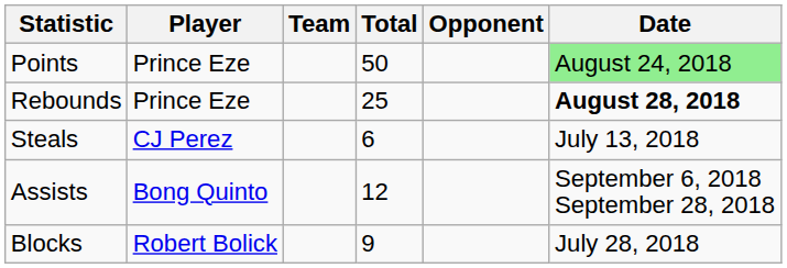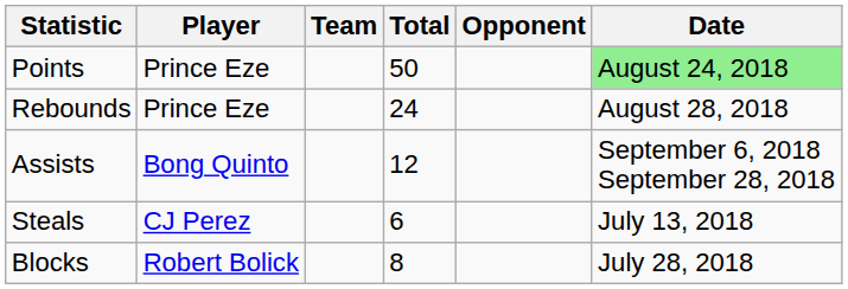 <table class=wikitable>
 <tr>
 <th>Statistic</th>
 <th>Player</th>
 <th>Team</th>
 <th>Total</th>
 <th>Opponent</th>
 <th>Date</th>
 </tr>
 <tr>
 <td>Points</td>
 <td> Prince Eze</td>
 <td></td>
 <td>50</td>
 <td></td>
 <td style="background: lightgreen;">August 24, 2018</td>
 </tr>
 <tr>
 <td>Rebounds</td>
 <td> Prince Eze</td>
 <td></td>
-<td>25</td>
+<td>24</td>
 <td></td>
-<td><strong>August 28, 2018</strong></td>
+<td>August 28, 2018</td>
+</tr>
+<tr>
+<td>Assists</td>
+<td> <a href='#'>Bong Quinto</a></td>
+<td></td>
+<td>12</td>
+<td><br></td>
+<td>September 6, 2018<br>September 28, 2018</td>
 </tr>
 <tr>
 <td>Steals</td>
 <td> <a href='#'>CJ Perez</a></td>
 <td></td>
 <td>6</td>
 <td></td>
 <td>July 13, 2018</td>
 </tr>
 <tr>
-<td>Assists</td>
-<td> <a href='#'>Bong Quinto</a></td>
-<td></td>
-<td>12</td>
-<td><br></td>
-<td>September 6, 2018<br>September 28, 2018</td>
-</tr>
-<tr>
 <td>Blocks</td>
 <td> <a href='#'>Robert Bolick</a></td>
 <td></td>
-<td>9</td>
+<td>8</td>
 <td></td>
 <td>July 28, 2018</td>
 </tr>
 </table>
